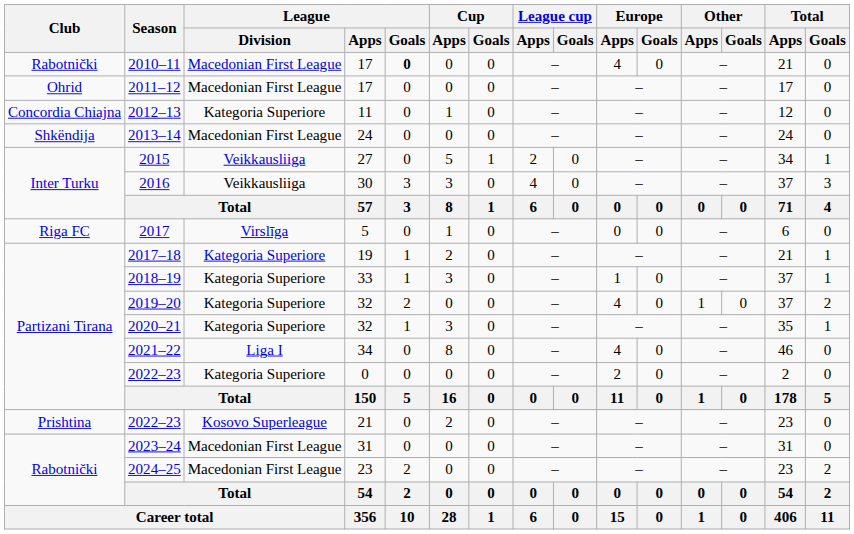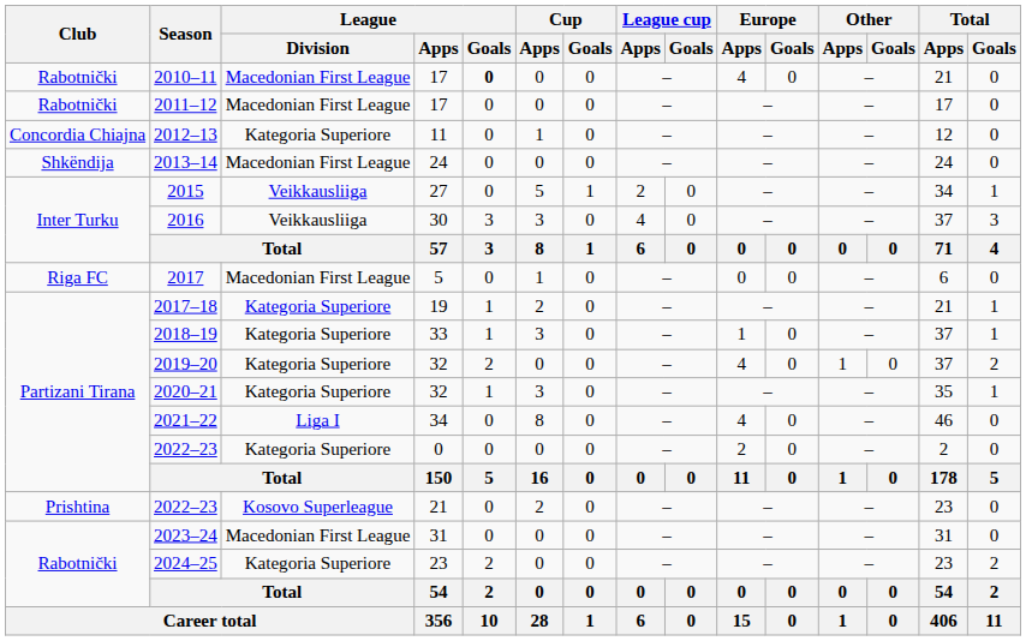 <table class="wikitable" style="text-align:center">
 <tr>
 <th rowspan="2">Club</th>
 <th rowspan="2">Season</th>
 <th colspan="3">League</th>
 <th colspan="2">Cup</th>
 <th colspan="2"><a href='#'>League cup</a></th>
 <th colspan="2">Europe</th>
 <th colspan="2">Other</th>
 <th colspan="2">Total</th>
 </tr>
 <tr>
 <th>Division</th>
 <th>Apps</th>
 <th>Goals</th>
 <th>Apps</th>
 <th>Goals</th>
 <th>Apps</th>
 <th>Goals</th>
 <th>Apps</th>
 <th>Goals</th>
 <th>Apps</th>
 <th>Goals</th>
 <th>Apps</th>
 <th>Goals</th>
 </tr>
 <tr>
 <td><a href='#'>Rabotnički</a></td>
 <td><a href='#'>2010–11</a></td>
 <td><a href='#'>Macedonian First League</a></td>
 <td>17</td>
 <td><strong>0</strong></td>
 <td>0</td>
 <td>0</td>
 <td colspan=2>–</td>
 <td>4</td>
 <td>0</td>
 <td colspan=2>–</td>
 <td>21</td>
 <td>0</td>
 </tr>
 <tr>
-<td><a href='#'>Ohrid</a></td>
+<td><a href='#'>Rabotnički</a></td>
 <td><a href='#'>2011–12</a></td>
 <td>Macedonian First League</td>
 <td>17</td>
 <td>0</td>
 <td>0</td>
 <td>0</td>
 <td colspan=2>–</td>
 <td colspan=2>–</td>
 <td colspan=2>–</td>
 <td>17</td>
 <td>0</td>
 </tr>
 <tr>
 <td><a href='#'>Concordia Chiajna</a></td>
 <td><a href='#'>2012–13</a></td>
 <td>Kategoria Superiore</td>
 <td>11</td>
 <td>0</td>
 <td>1</td>
 <td>0</td>
 <td colspan=2>–</td>
 <td colspan=2>–</td>
 <td colspan=2>–</td>
 <td>12</td>
 <td>0</td>
 </tr>
 <tr>
 <td><a href='#'>Shkëndija</a></td>
 <td><a href='#'>2013–14</a></td>
 <td>Macedonian First League</td>
 <td>24</td>
 <td>0</td>
 <td>0</td>
 <td>0</td>
 <td colspan=2>–</td>
 <td colspan=2>–</td>
 <td colspan=2>–</td>
 <td>24</td>
 <td>0</td>
 </tr>
 <tr>
 <td rowspan=3><a href='#'>Inter Turku</a></td>
 <td><a href='#'>2015</a></td>
 <td><a href='#'>Veikkausliiga</a></td>
 <td>27</td>
 <td>0</td>
 <td>5</td>
 <td>1</td>
 <td>2</td>
 <td>0</td>
 <td colspan=2>–</td>
 <td colspan=2>–</td>
 <td>34</td>
 <td>1</td>
 </tr>
 <tr>
 <td><a href='#'>2016</a></td>
 <td>Veikkausliiga</td>
 <td>30</td>
 <td>3</td>
 <td>3</td>
 <td>0</td>
 <td>4</td>
 <td>0</td>
 <td colspan=2>–</td>
 <td colspan=2>–</td>
 <td>37</td>
 <td>3</td>
 </tr>
 <tr>
 <th colspan=2>Total</th>
 <th>57</th>
 <th>3</th>
 <th>8</th>
 <th>1</th>
 <th>6</th>
 <th>0</th>
 <th>0</th>
 <th>0</th>
 <th>0</th>
 <th>0</th>
 <th>71</th>
 <th>4</th>
 </tr>
 <tr>
 <td><a href='#'>Riga FC</a></td>
 <td><a href='#'>2017</a></td>
-<td><a href='#'>Virslīga</a></td>
+<td>Macedonian First League</td>
 <td>5</td>
 <td>0</td>
 <td>1</td>
 <td>0</td>
 <td colspan=2>–</td>
 <td>0</td>
 <td>0</td>
 <td colspan=2>–</td>
 <td>6</td>
 <td>0</td>
 </tr>
 <tr>
 <td rowspan=7><a href='#'>Partizani Tirana</a></td>
 <td><a href='#'>2017–18</a></td>
 <td><a href='#'>Kategoria Superiore</a></td>
 <td>19</td>
 <td>1</td>
 <td>2</td>
 <td>0</td>
 <td colspan=2>–</td>
 <td colspan=2>–</td>
 <td colspan=2>–</td>
 <td>21</td>
 <td>1</td>
 </tr>
 <tr>
 <td><a href='#'>2018–19</a></td>
 <td>Kategoria Superiore</td>
 <td>33</td>
 <td>1</td>
 <td>3</td>
 <td>0</td>
 <td colspan=2>–</td>
 <td>1</td>
 <td>0</td>
 <td colspan=2>–</td>
 <td>37</td>
 <td>1</td>
 </tr>
 <tr>
 <td><a href='#'>2019–20</a></td>
 <td>Kategoria Superiore</td>
 <td>32</td>
 <td>2</td>
 <td>0</td>
 <td>0</td>
 <td colspan=2>–</td>
 <td>4</td>
 <td>0</td>
 <td>1</td>
 <td>0</td>
 <td>37</td>
 <td>2</td>
 </tr>
 <tr>
 <td><a href='#'>2020–21</a></td>
 <td>Kategoria Superiore</td>
 <td>32</td>
 <td>1</td>
 <td>3</td>
 <td>0</td>
 <td colspan=2>–</td>
 <td colspan=2>–</td>
 <td colspan=2>–</td>
 <td>35</td>
 <td>1</td>
 </tr>
 <tr>
 <td><a href='#'>2021–22</a></td>
 <td><a href='#'>Liga I</a></td>
 <td>34</td>
 <td>0</td>
 <td>8</td>
 <td>0</td>
 <td colspan=2>–</td>
 <td>4</td>
 <td>0</td>
 <td colspan=2>–</td>
 <td>46</td>
 <td>0</td>
 </tr>
 <tr>
 <td><a href='#'>2022–23</a></td>
 <td>Kategoria Superiore</td>
 <td>0</td>
 <td>0</td>
 <td>0</td>
 <td>0</td>
 <td colspan=2>–</td>
 <td>2</td>
 <td>0</td>
 <td colspan=2>–</td>
 <td>2</td>
 <td>0</td>
 </tr>
 <tr>
 <th colspan=2>Total</th>
 <th>150</th>
 <th>5</th>
 <th>16</th>
 <th>0</th>
 <th>0</th>
 <th>0</th>
 <th>11</th>
 <th>0</th>
 <th>1</th>
 <th>0</th>
 <th>178</th>
 <th>5</th>
 </tr>
 <tr>
 <td><a href='#'>Prishtina</a></td>
 <td><a href='#'>2022–23</a></td>
 <td><a href='#'>Kosovo Superleague</a></td>
 <td>21</td>
 <td>0</td>
 <td>2</td>
 <td>0</td>
 <td colspan=2>–</td>
 <td colspan=2>–</td>
 <td colspan=2>–</td>
 <td>23</td>
 <td>0</td>
 </tr>
 <tr>
 <td rowspan=3><a href='#'>Rabotnički</a></td>
 <td><a href='#'>2023–24</a></td>
 <td>Macedonian First League</td>
 <td>31</td>
 <td>0</td>
 <td>0</td>
 <td>0</td>
 <td colspan=2>–</td>
 <td colspan=2>–</td>
 <td colspan=2>–</td>
 <td>31</td>
 <td>0</td>
 </tr>
 <tr>
 <td><a href='#'>2024–25</a></td>
-<td>Macedonian First League</td>
+<td>Kategoria Superiore</td>
 <td>23</td>
 <td>2</td>
 <td>0</td>
 <td>0</td>
 <td colspan=2>–</td>
 <td colspan=2>–</td>
 <td colspan=2>–</td>
 <td>23</td>
 <td>2</td>
 </tr>
 <tr>
 <th colspan=2>Total</th>
 <th>54</th>
 <th>2</th>
 <th>0</th>
 <th>0</th>
 <th>0</th>
 <th>0</th>
 <th>0</th>
 <th>0</th>
 <th>0</th>
 <th>0</th>
 <th>54</th>
 <th>2</th>
 </tr>
 <tr>
 <th colspan="3">Career total</th>
 <th>356</th>
 <th>10</th>
 <th>28</th>
 <th>1</th>
 <th>6</th>
 <th>0</th>
 <th>15</th>
 <th>0</th>
 <th>1</th>
 <th>0</th>
 <th>406</th>
 <th>11</th>
 </tr>
 </table>
